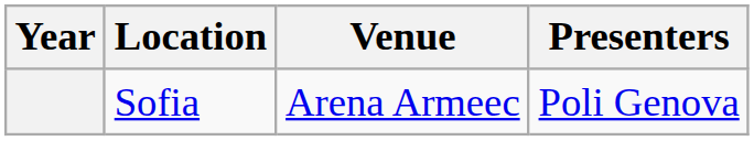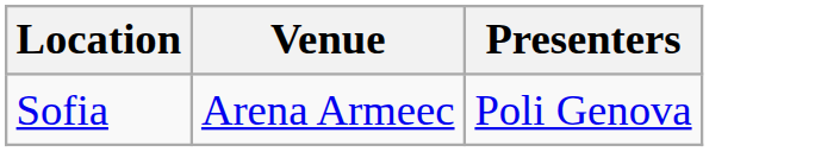 <table class="wikitable plainrowheaders">
 <tr>
-<th>Year</th>
 <th>Location</th>
 <th>Venue</th>
 <th>Presenters</th>
 </tr>
 <tr>
-<th scope="row"></th>
 <td><a href='#'>Sofia</a></td>
 <td><a href='#'>Arena Armeec</a></td>
 <td><a href='#'>Poli Genova</a></td>
 </tr>
 </table>
